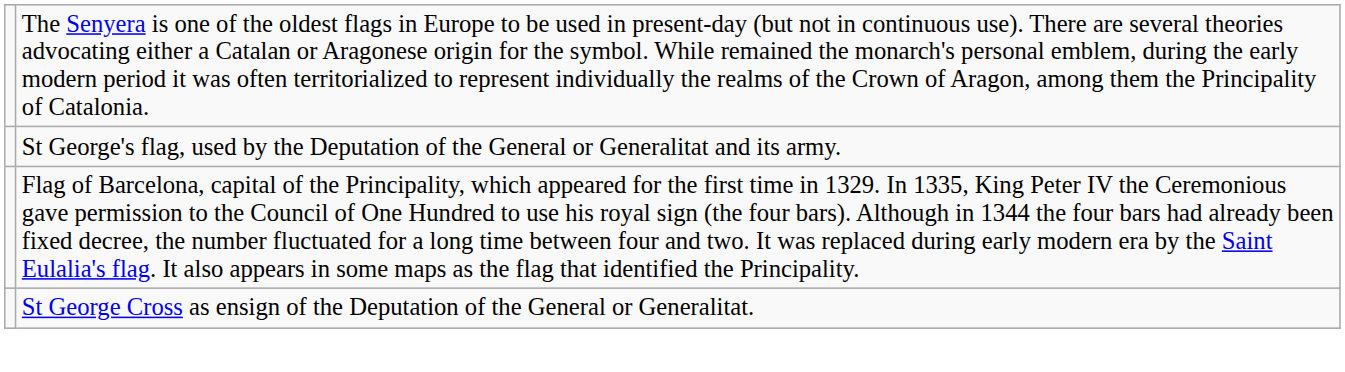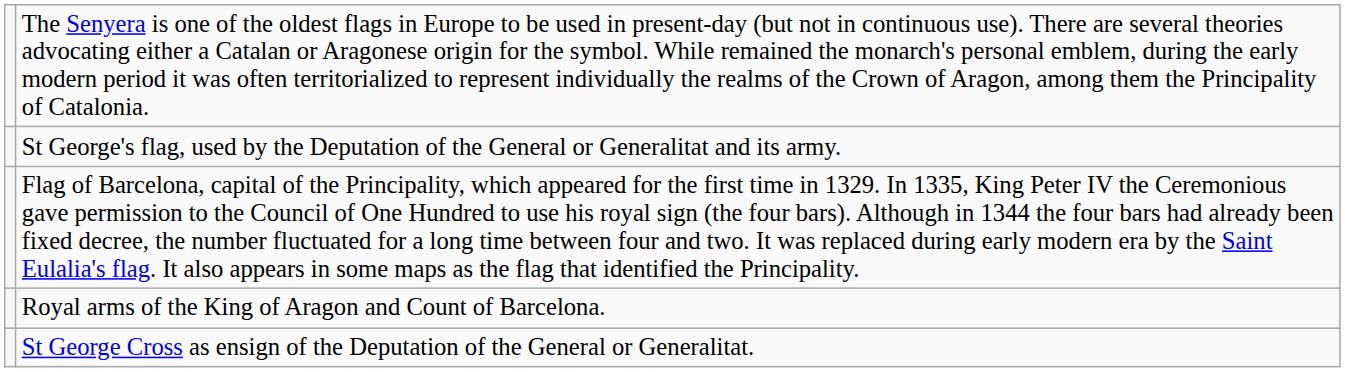 <table class="wikitable">
 <tr>
 <td></td>
 <td>The <a href='#'>Senyera</a> is one of the oldest flags in Europe to be used in present-day (but not in continuous use). There are several theories advocating either a Catalan or Aragonese origin for the symbol. While remained the monarch's personal emblem, during the early modern period it was often territorialized to represent individually the realms of the Crown of Aragon, among them the Principality of Catalonia.</td>
 </tr>
 <tr>
 <td></td>
 <td>St George's flag, used by the Deputation of the General or Generalitat and its army.</td>
 </tr>
 <tr>
 <td><br><br></td>
 <td>Flag of Barcelona, capital of the Principality, which appeared for the first time in 1329. In 1335, King Peter IV the Ceremonious gave permission to the Council of One Hundred to use his royal sign (the four bars). Although in 1344 the four bars had already been fixed decree, the number fluctuated for a long time between four and two. It was replaced during early modern era by the <a href='#'>Saint Eulalia's flag</a>. It also appears in some maps as the flag that identified the Principality.</td>
 </tr>
 <tr>
+<td> </td>
+<td>Royal arms of the King of Aragon and Count of Barcelona.</td>
+</tr>
+<tr>
 <td></td>
 <td><a href='#'>St George Cross</a> as ensign of the Deputation of the General or Generalitat.</td>
 </tr>
 </table>
